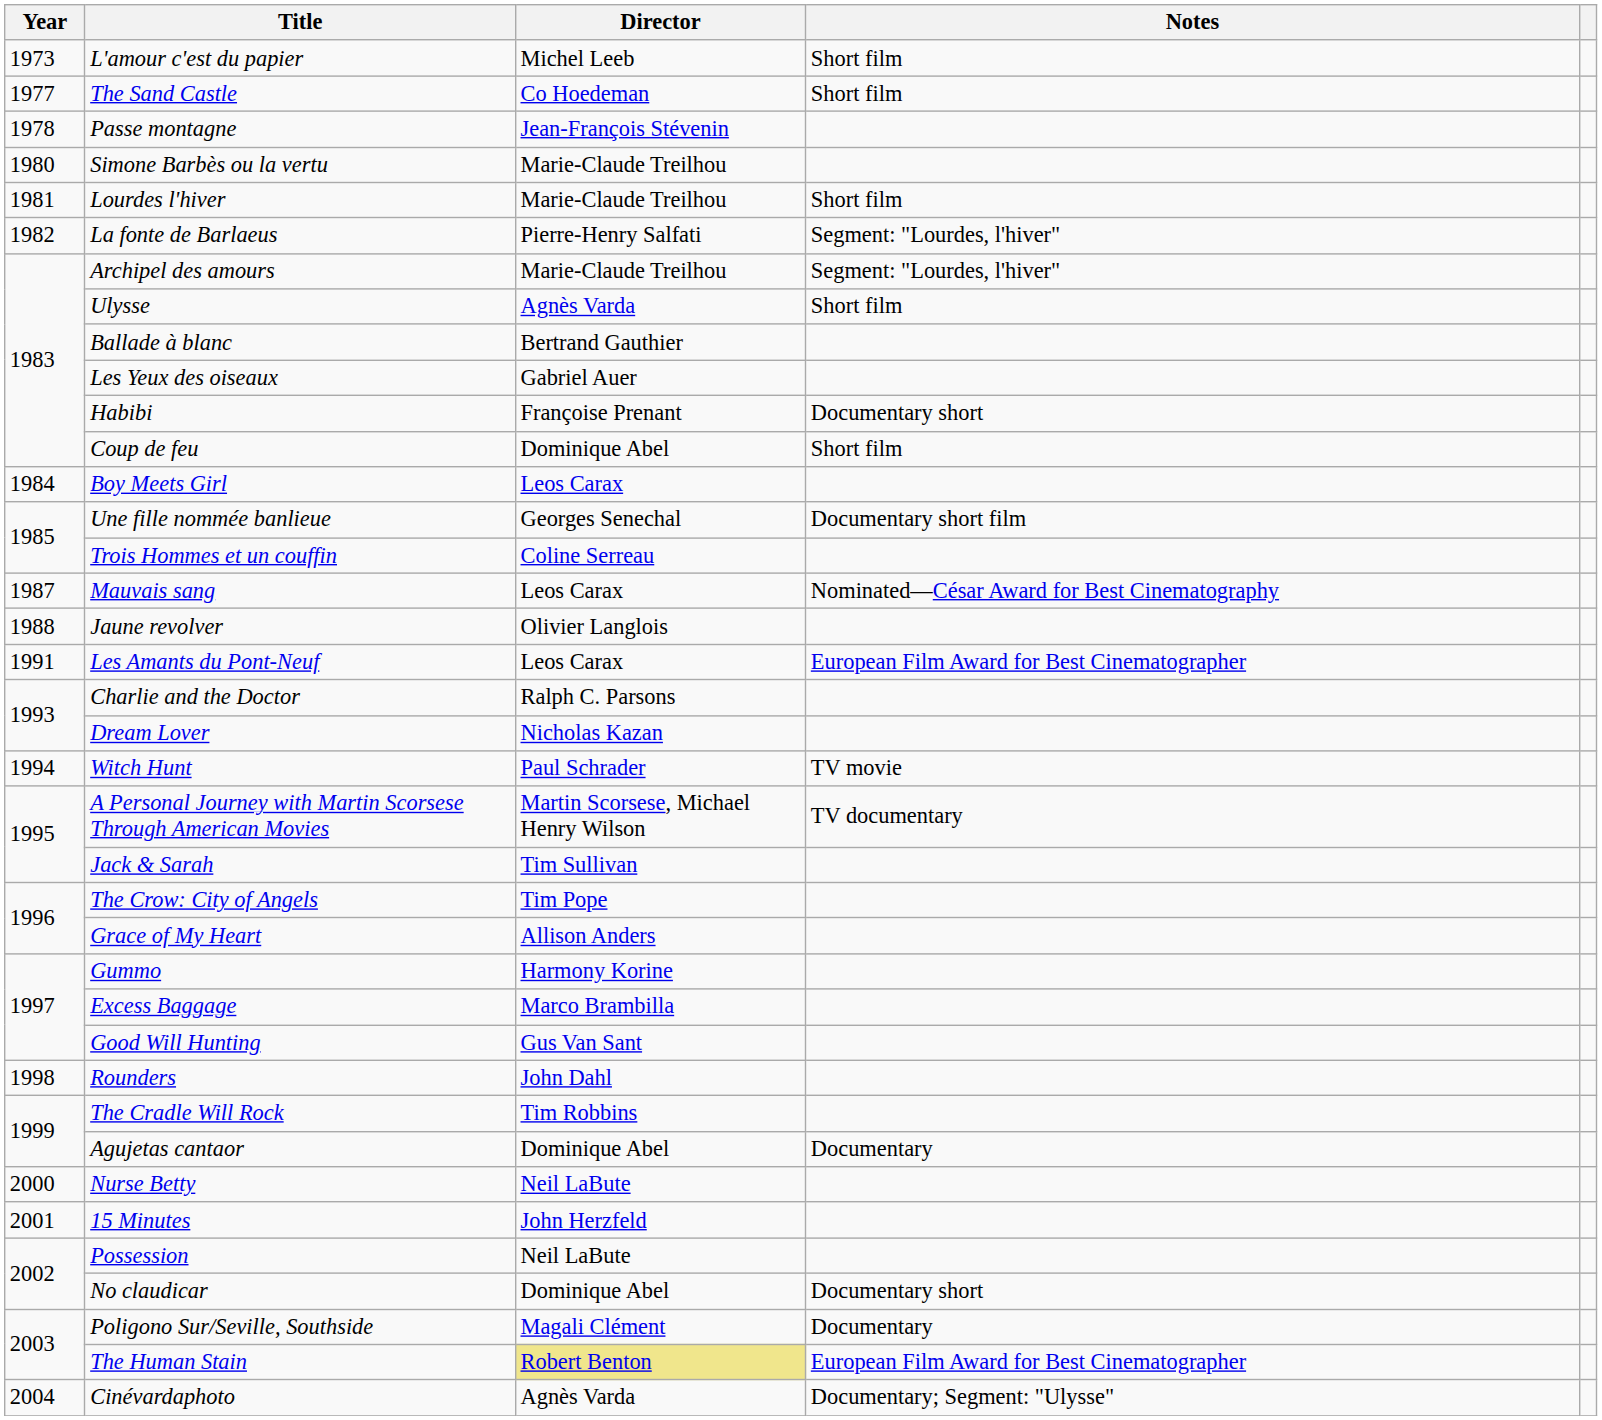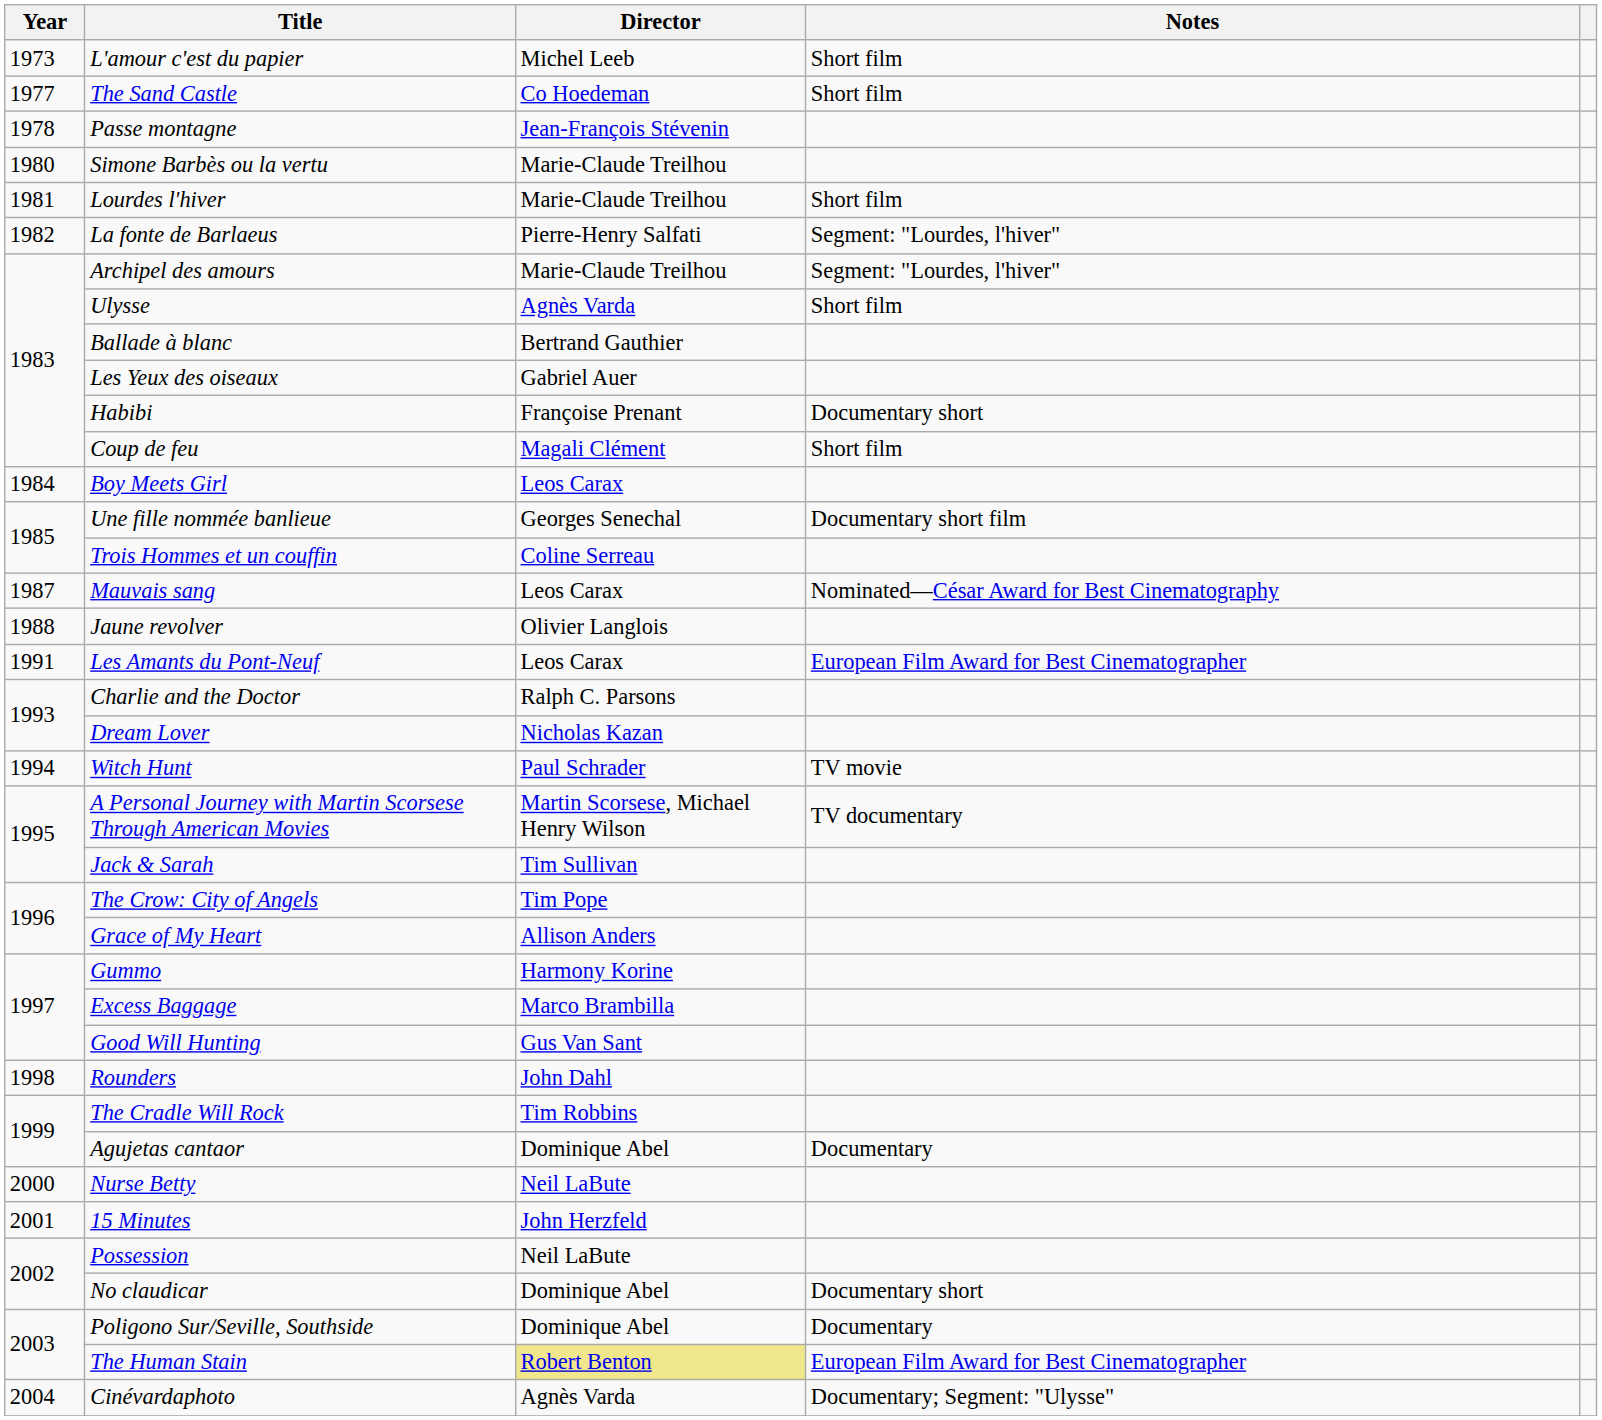 <table class="wikitable sortable" width="90%">
 <tr>
 <th width="50px">Year</th>
 <th width="300px">Title</th>
 <th width="200px">Director</th>
 <th class="unsortable">Notes</th>
 <th></th>
 </tr>
 <tr>
 <td>1973</td>
 <td><em>L'amour c'est du papier</em></td>
 <td>Michel Leeb</td>
 <td>Short film</td>
 <td></td>
 </tr>
 <tr>
 <td>1977</td>
 <td><em><a href='#'>The Sand Castle</a></em></td>
 <td><a href='#'>Co Hoedeman</a></td>
 <td>Short film</td>
 <td></td>
 </tr>
 <tr>
 <td>1978</td>
 <td><em>Passe montagne</em></td>
 <td><a href='#'>Jean-François Stévenin</a></td>
 <td></td>
 <td></td>
 </tr>
 <tr>
 <td>1980</td>
 <td><em>Simone Barbès ou la vertu</em></td>
 <td>Marie-Claude Treilhou</td>
 <td></td>
 <td style="text-align:center;"></td>
 </tr>
 <tr>
 <td>1981</td>
 <td><em>Lourdes l'hiver</em></td>
 <td>Marie-Claude Treilhou</td>
 <td>Short film</td>
 <td></td>
 </tr>
 <tr>
 <td>1982</td>
 <td><em>La fonte de Barlaeus</em></td>
 <td>Pierre-Henry Salfati</td>
 <td>Segment: "Lourdes, l'hiver"</td>
 <td></td>
 </tr>
 <tr>
 <td rowspan="6">1983</td>
 <td><em>Archipel des amours</em></td>
 <td>Marie-Claude Treilhou</td>
 <td>Segment: "Lourdes, l'hiver"</td>
 <td></td>
 </tr>
 <tr>
 <td><em>Ulysse</em></td>
 <td><a href='#'>Agnès Varda</a></td>
 <td>Short film</td>
 <td></td>
 </tr>
 <tr>
 <td><em>Ballade à blanc</em></td>
 <td>Bertrand Gauthier</td>
 <td></td>
 <td style="text-align:center;"></td>
 </tr>
 <tr>
 <td><em>Les Yeux des oiseaux</em></td>
 <td>Gabriel Auer</td>
 <td></td>
 <td style="text-align:center;"></td>
 </tr>
 <tr>
 <td><em>Habibi</em></td>
 <td>Françoise Prenant</td>
 <td>Documentary short</td>
 <td></td>
 </tr>
 <tr>
 <td><em>Coup de feu</em></td>
-<td>Dominique Abel</td>
+<td><a href='#'>Magali Clément</a></td>
 <td>Short film</td>
 <td></td>
 </tr>
 <tr>
 <td>1984</td>
 <td><em><a href='#'>Boy Meets Girl</a></em></td>
 <td><a href='#'>Leos Carax</a></td>
 <td></td>
 <td style="text-align:center;"></td>
 </tr>
 <tr>
 <td rowspan="2">1985</td>
 <td><em>Une fille nommée banlieue</em></td>
 <td>Georges Senechal</td>
 <td>Documentary short film</td>
 <td></td>
 </tr>
 <tr>
 <td><em><a href='#'>Trois Hommes et un couffin</a></em></td>
 <td><a href='#'>Coline Serreau</a></td>
 <td></td>
 <td style="text-align:center;"></td>
 </tr>
 <tr>
 <td>1987</td>
 <td><em><a href='#'>Mauvais sang</a></em></td>
 <td>Leos Carax</td>
 <td>Nominated—<a href='#'>César Award for Best Cinematography</a></td>
 <td style="text-align:center;"></td>
 </tr>
 <tr>
 <td>1988</td>
 <td><em>Jaune revolver</em></td>
 <td>Olivier Langlois</td>
 <td></td>
 <td></td>
 </tr>
 <tr>
 <td>1991</td>
 <td><em><a href='#'>Les Amants du Pont-Neuf</a></em></td>
 <td>Leos Carax</td>
 <td><a href='#'>European Film Award for Best Cinematographer</a></td>
 <td style="text-align:center;"></td>
 </tr>
 <tr>
 <td rowspan="2">1993</td>
 <td><em>Charlie and the Doctor</em></td>
 <td>Ralph C. Parsons</td>
 <td></td>
 <td style="text-align:center;"></td>
 </tr>
 <tr>
 <td><em><a href='#'>Dream Lover</a></em></td>
 <td><a href='#'>Nicholas Kazan</a></td>
 <td></td>
 <td></td>
 </tr>
 <tr>
 <td>1994</td>
 <td><em><a href='#'>Witch Hunt</a></em></td>
 <td><a href='#'>Paul Schrader</a></td>
 <td>TV movie</td>
 <td style="text-align:center;"></td>
 </tr>
 <tr>
 <td rowspan="2">1995</td>
 <td><em><a href='#'>A Personal Journey with Martin Scorsese Through American Movies</a></em></td>
 <td><a href='#'>Martin Scorsese</a>, Michael Henry Wilson</td>
 <td>TV documentary</td>
 <td style="text-align:center;"></td>
 </tr>
 <tr>
 <td><em><a href='#'>Jack & Sarah</a></em></td>
 <td><a href='#'>Tim Sullivan</a></td>
 <td></td>
 <td style="text-align:center;"></td>
 </tr>
 <tr>
 <td rowspan="2">1996</td>
 <td><em><a href='#'>The Crow: City of Angels</a></em></td>
 <td><a href='#'>Tim Pope</a></td>
 <td></td>
 <td style="text-align:center;"></td>
 </tr>
 <tr>
 <td><em><a href='#'>Grace of My Heart</a></em></td>
 <td><a href='#'>Allison Anders</a></td>
 <td></td>
 <td style="text-align:center;"></td>
 </tr>
 <tr>
 <td rowspan="3">1997</td>
 <td><em><a href='#'>Gummo</a></em></td>
 <td><a href='#'>Harmony Korine</a></td>
 <td></td>
 <td style="text-align:center;"></td>
 </tr>
 <tr>
 <td><em><a href='#'>Excess Baggage</a></em></td>
 <td><a href='#'>Marco Brambilla</a></td>
 <td></td>
 <td style="text-align:center;"></td>
 </tr>
 <tr>
 <td><em><a href='#'>Good Will Hunting</a></em></td>
 <td><a href='#'>Gus Van Sant</a></td>
 <td></td>
 <td style="text-align:center;"></td>
 </tr>
 <tr>
 <td>1998</td>
 <td><em><a href='#'>Rounders</a></em></td>
 <td><a href='#'>John Dahl</a></td>
 <td></td>
 <td style="text-align:center;"></td>
 </tr>
 <tr>
 <td rowspan="2">1999</td>
 <td><em><a href='#'>The Cradle Will Rock</a></em></td>
 <td><a href='#'>Tim Robbins</a></td>
 <td></td>
 <td style="text-align:center;"></td>
 </tr>
 <tr>
 <td><em>Agujetas cantaor</em></td>
 <td>Dominique Abel</td>
 <td>Documentary</td>
 <td></td>
 </tr>
 <tr>
 <td>2000</td>
 <td><em><a href='#'>Nurse Betty</a></em></td>
 <td><a href='#'>Neil LaBute</a></td>
 <td></td>
 <td style="text-align:center;"></td>
 </tr>
 <tr>
 <td>2001</td>
 <td><em><a href='#'>15 Minutes</a></em></td>
 <td><a href='#'>John Herzfeld</a></td>
 <td></td>
 <td style="text-align:center;"></td>
 </tr>
 <tr>
 <td rowspan="2">2002</td>
 <td><em><a href='#'>Possession</a></em></td>
 <td>Neil LaBute</td>
 <td></td>
 <td style="text-align:center;"></td>
 </tr>
 <tr>
 <td><em>No claudicar</em></td>
 <td>Dominique Abel</td>
 <td>Documentary short</td>
 <td></td>
 </tr>
 <tr>
 <td rowspan="2">2003</td>
 <td><em>Poligono Sur/Seville, Southside</em></td>
-<td><a href='#'>Magali Clément</a></td>
+<td>Dominique Abel</td>
 <td>Documentary</td>
 <td style="text-align:center;"></td>
 </tr>
 <tr>
 <td><em><a href='#'>The Human Stain</a></em></td>
 <td style="background: khaki;"><a href='#'>Robert Benton</a></td>
 <td><a href='#'>European Film Award for Best Cinematographer</a></td>
 <td style="text-align:center;"></td>
 </tr>
 <tr>
 <td>2004</td>
 <td><em>Cinévardaphoto</em></td>
 <td>Agnès Varda</td>
 <td>Documentary; Segment: "Ulysse"</td>
 <td></td>
 </tr>
 </table>
